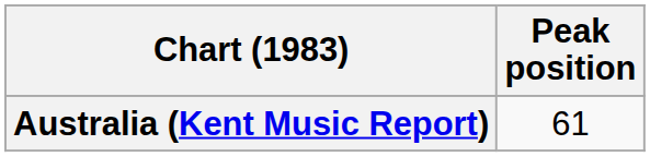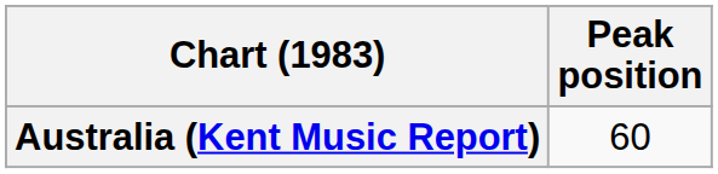 <table class="wikitable sortable plainrowheaders" style="text-align:center">
 <tr>
 <th>Chart (1983)</th>
 <th>Peak<br>position</th>
 </tr>
 <tr>
 <th scope="row">Australia (<a href='#'>Kent Music Report</a>)</th>
-<td>61</td>
+<td>60</td>
 </tr>
 </table>
